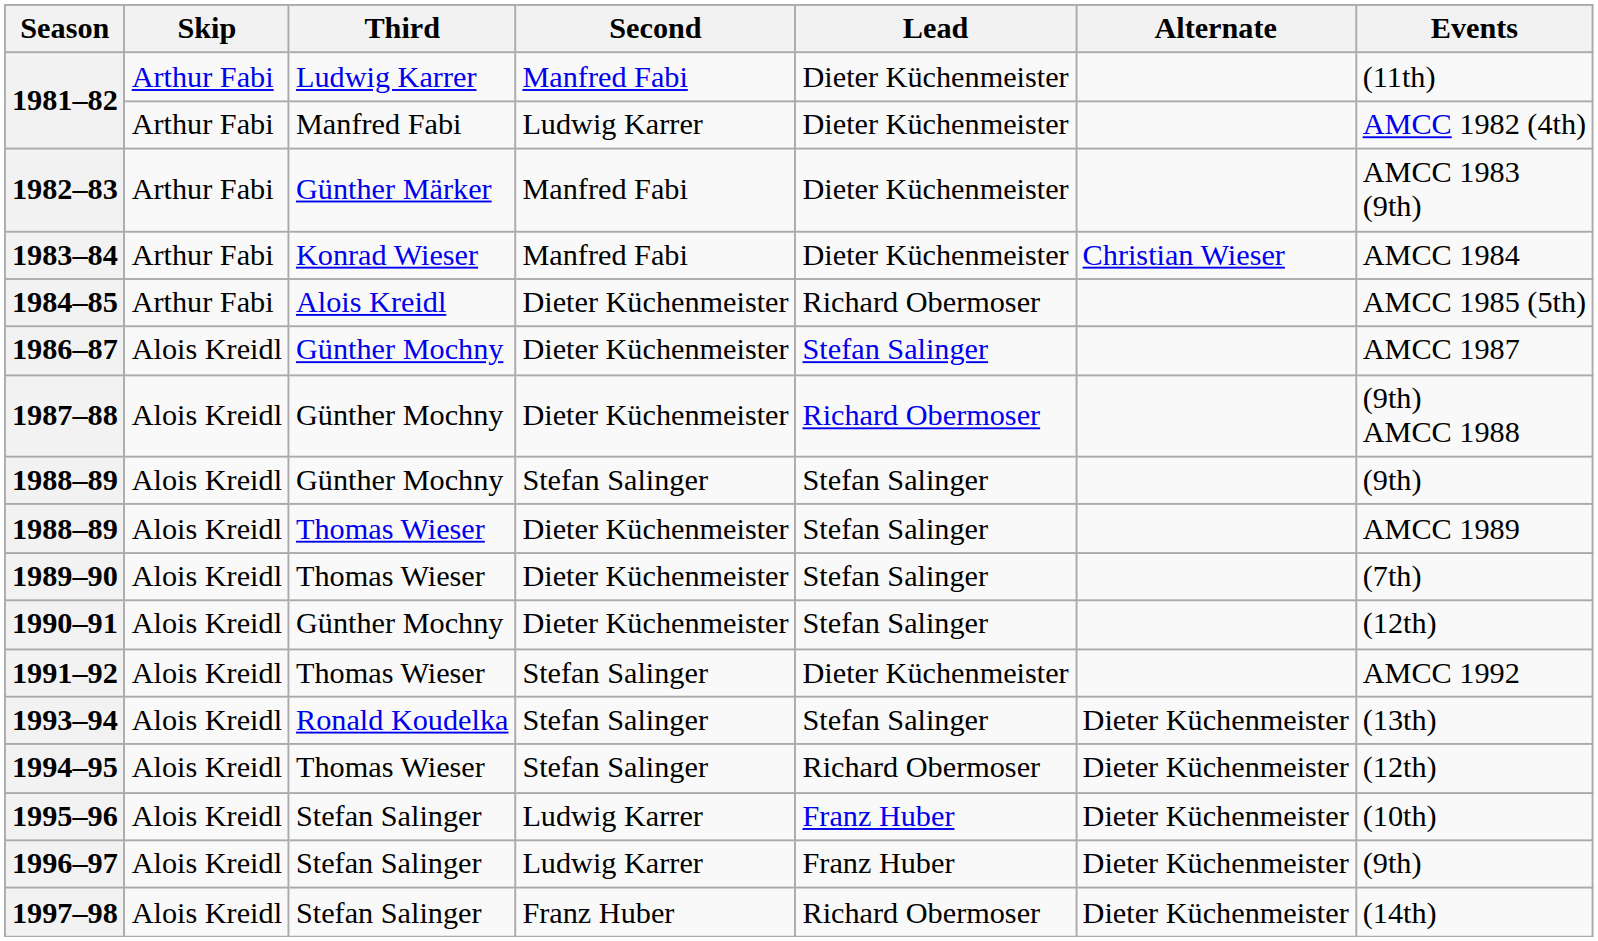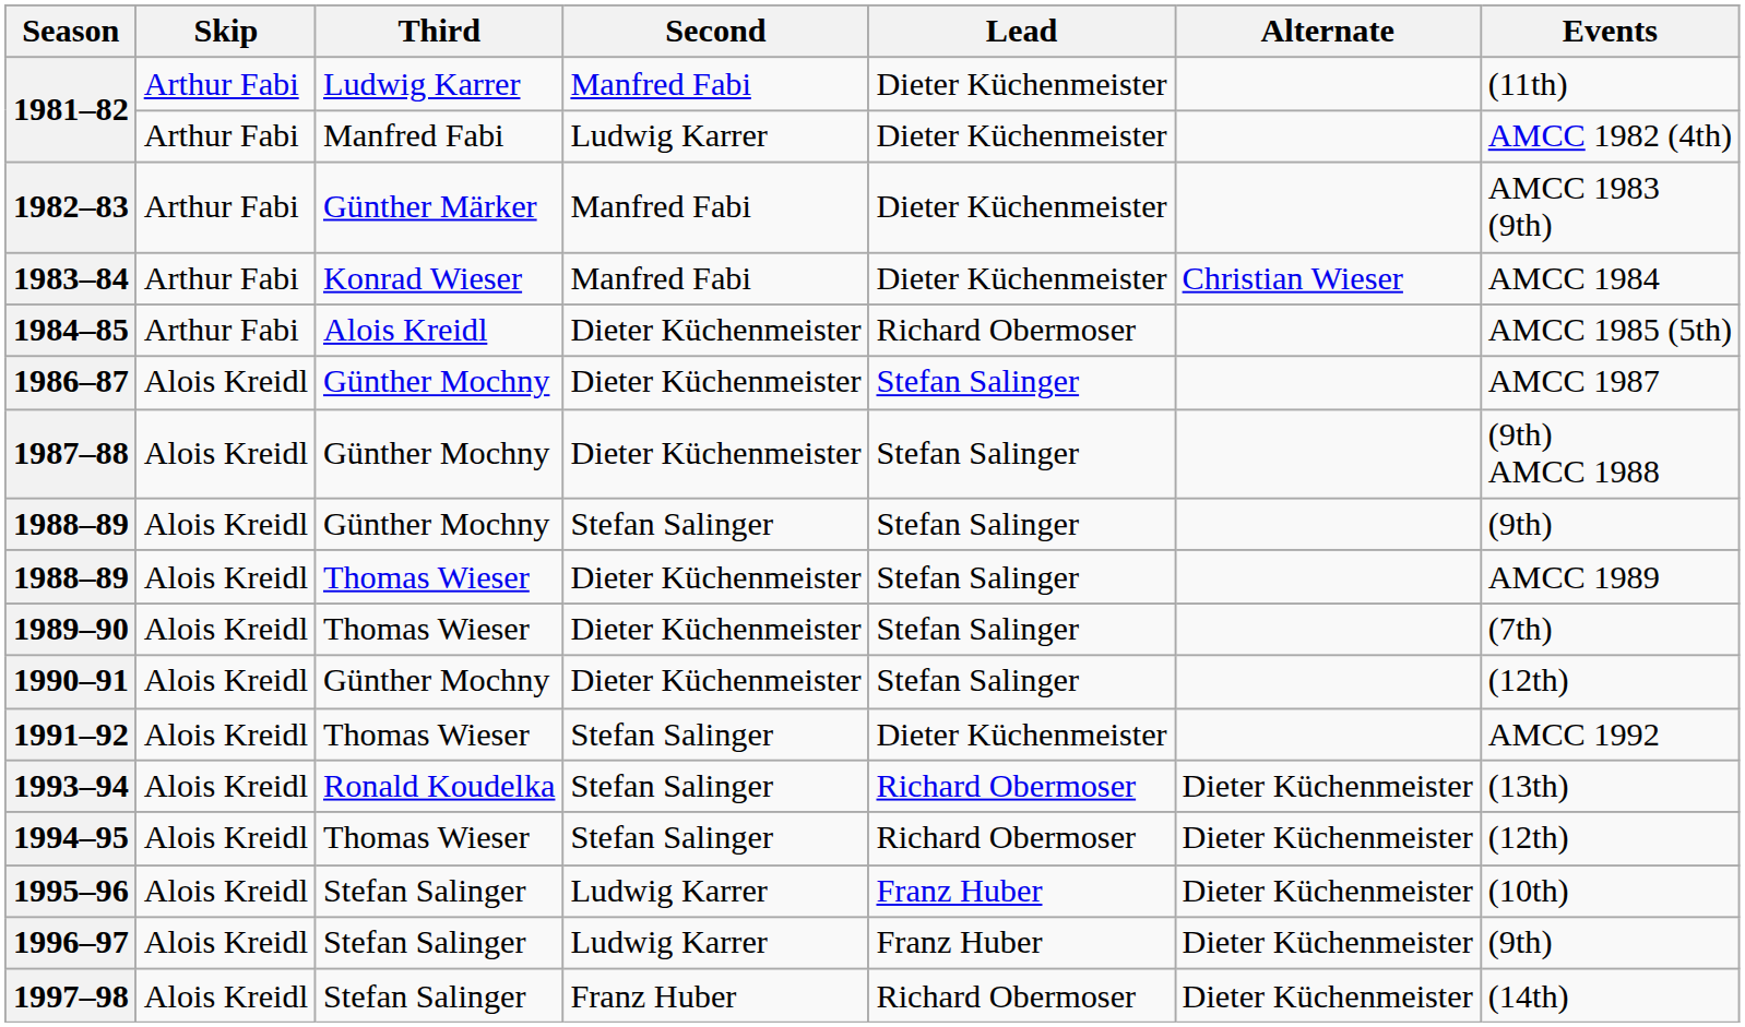 <table class="wikitable">
 <tr>
 <th scope="col">Season</th>
 <th scope="col">Skip</th>
 <th scope="col">Third</th>
 <th scope="col">Second</th>
 <th scope="col">Lead</th>
 <th scope="col">Alternate</th>
 <th scope="col">Events</th>
 </tr>
 <tr>
 <th scope="row" rowspan="2">1981–82</th>
 <td><a href='#'>Arthur Fabi</a></td>
 <td><a href='#'>Ludwig Karrer</a></td>
 <td><a href='#'>Manfred Fabi</a></td>
 <td>Dieter Küchenmeister</td>
 <td></td>
 <td> (11th)</td>
 </tr>
 <tr>
 <td>Arthur Fabi</td>
 <td>Manfred Fabi</td>
 <td>Ludwig Karrer</td>
 <td>Dieter Küchenmeister</td>
 <td></td>
 <td><a href='#'>AMCC</a> 1982 (4th)</td>
 </tr>
 <tr>
 <th scope="row">1982–83</th>
 <td>Arthur Fabi</td>
 <td><a href='#'>Günther Märker</a></td>
 <td>Manfred Fabi</td>
 <td>Dieter Küchenmeister</td>
 <td></td>
 <td>AMCC 1983 <br> (9th)</td>
 </tr>
 <tr>
 <th scope="row">1983–84</th>
 <td>Arthur Fabi</td>
 <td><a href='#'>Konrad Wieser</a></td>
 <td>Manfred Fabi</td>
 <td>Dieter Küchenmeister</td>
 <td><a href='#'>Christian Wieser</a></td>
 <td>AMCC 1984 </td>
 </tr>
 <tr>
 <th scope="row">1984–85</th>
 <td>Arthur Fabi</td>
 <td><a href='#'>Alois Kreidl</a></td>
 <td>Dieter Küchenmeister</td>
 <td>Richard Obermoser</td>
 <td></td>
 <td>AMCC 1985 (5th)</td>
 </tr>
 <tr>
 <th scope="row">1986–87</th>
 <td>Alois Kreidl</td>
 <td><a href='#'>Günther Mochny</a></td>
 <td>Dieter Küchenmeister</td>
 <td><a href='#'>Stefan Salinger</a></td>
 <td></td>
 <td>AMCC 1987 </td>
 </tr>
 <tr>
 <th scope="row">1987–88</th>
 <td>Alois Kreidl</td>
 <td>Günther Mochny</td>
 <td>Dieter Küchenmeister</td>
-<td><a href='#'>Richard Obermoser</a></td>
+<td>Stefan Salinger</td>
 <td></td>
 <td> (9th)<br>AMCC 1988 </td>
 </tr>
 <tr>
 <th scope="row">1988–89</th>
 <td>Alois Kreidl</td>
 <td>Günther Mochny</td>
 <td>Stefan Salinger</td>
 <td>Stefan Salinger</td>
 <td></td>
 <td> (9th)</td>
 </tr>
 <tr>
 <th scope="row">1988–89</th>
 <td>Alois Kreidl</td>
 <td><a href='#'>Thomas Wieser</a></td>
 <td>Dieter Küchenmeister</td>
 <td>Stefan Salinger</td>
 <td></td>
 <td>AMCC 1989 </td>
 </tr>
 <tr>
 <th scope="row">1989–90</th>
 <td>Alois Kreidl</td>
 <td>Thomas Wieser</td>
 <td>Dieter Küchenmeister</td>
 <td>Stefan Salinger</td>
 <td></td>
 <td> (7th)</td>
 </tr>
 <tr>
 <th scope="row">1990–91</th>
 <td>Alois Kreidl</td>
 <td>Günther Mochny</td>
 <td>Dieter Küchenmeister</td>
 <td>Stefan Salinger</td>
 <td></td>
 <td> (12th)</td>
 </tr>
 <tr>
 <th scope="row">1991–92</th>
 <td>Alois Kreidl</td>
 <td>Thomas Wieser</td>
 <td>Stefan Salinger</td>
 <td>Dieter Küchenmeister</td>
 <td></td>
 <td>AMCC 1992 </td>
 </tr>
 <tr>
 <th scope="row">1993–94</th>
 <td>Alois Kreidl</td>
 <td><a href='#'>Ronald Koudelka</a></td>
 <td>Stefan Salinger</td>
-<td>Stefan Salinger</td>
+<td><a href='#'>Richard Obermoser</a></td>
 <td>Dieter Küchenmeister</td>
 <td> (13th)</td>
 </tr>
 <tr>
 <th scope="row">1994–95</th>
 <td>Alois Kreidl</td>
 <td>Thomas Wieser</td>
 <td>Stefan Salinger</td>
 <td>Richard Obermoser</td>
 <td>Dieter Küchenmeister</td>
 <td> (12th)</td>
 </tr>
 <tr>
 <th scope="row">1995–96</th>
 <td>Alois Kreidl</td>
 <td>Stefan Salinger</td>
 <td>Ludwig Karrer</td>
 <td><a href='#'>Franz Huber</a></td>
 <td>Dieter Küchenmeister</td>
 <td> (10th)</td>
 </tr>
 <tr>
 <th scope="row">1996–97</th>
 <td>Alois Kreidl</td>
 <td>Stefan Salinger</td>
 <td>Ludwig Karrer</td>
 <td>Franz Huber</td>
 <td>Dieter Küchenmeister</td>
 <td> (9th)</td>
 </tr>
 <tr>
 <th scope="row">1997–98</th>
 <td>Alois Kreidl</td>
 <td>Stefan Salinger</td>
 <td>Franz Huber</td>
 <td>Richard Obermoser</td>
 <td>Dieter Küchenmeister</td>
 <td> (14th)</td>
 </tr>
 </table>
